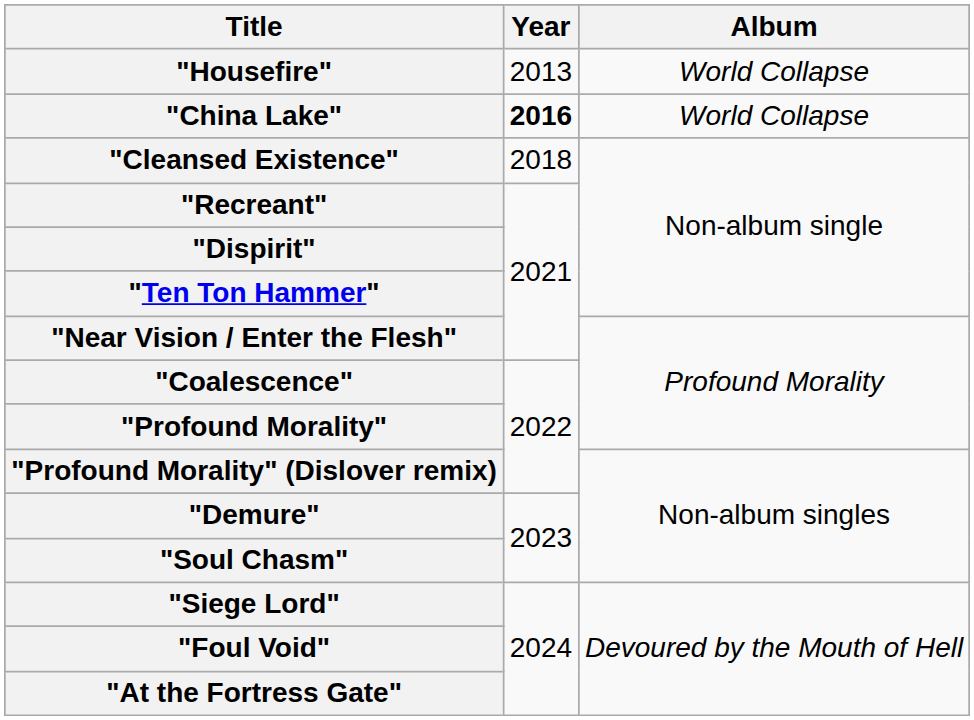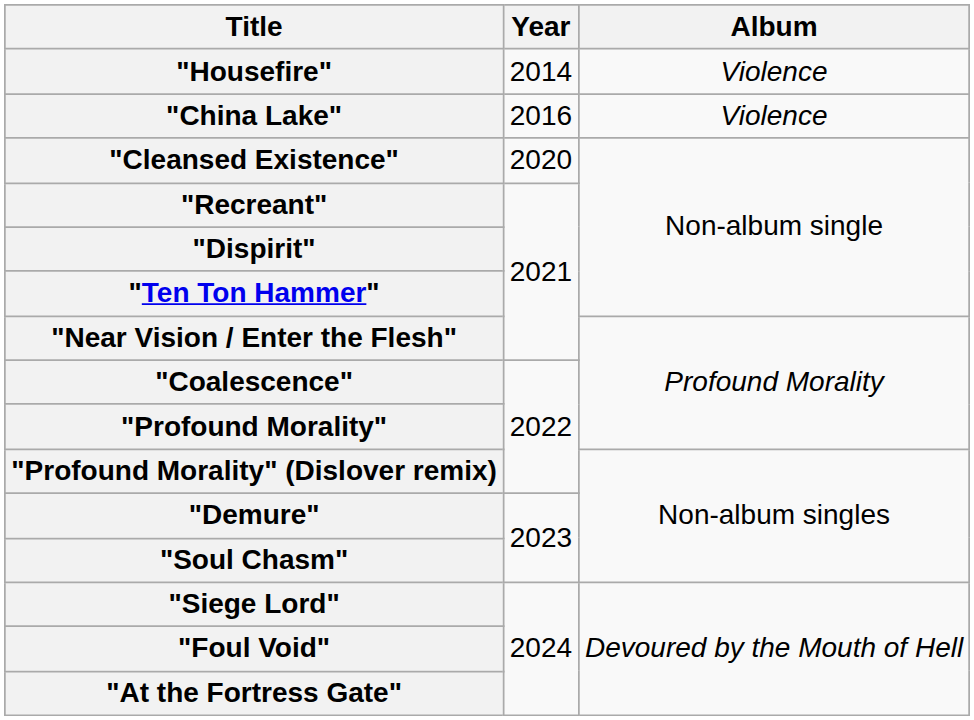 <table class="wikitable plainrowheaders" style="text-align:center;">
 <tr>
 <th scope="col">Title</th>
 <th scope="col">Year</th>
 <th scope="col">Album</th>
 </tr>
 <tr>
 <th scope="row">"Housefire"</th>
-<td>2013</td>
-<td><em>World Collapse</em></td>
+<td>2014</td>
+<td><em>Violence</em></td>
 </tr>
 <tr>
 <th scope="row">"China Lake"</th>
-<td><strong>2016</strong></td>
-<td><em>World Collapse</em></td>
+<td>2016</td>
+<td><em>Violence</em></td>
 </tr>
 <tr>
 <th scope="row">"Cleansed Existence"</th>
-<td>2018</td>
+<td>2020</td>
 <td rowspan="4">Non-album single</td>
 </tr>
 <tr>
 <th scope="row">"Recreant"</th>
 <td rowspan="4">2021</td>
 </tr>
 <tr>
 <th scope="row">"Dispirit"</th>
 </tr>
 <tr>
 <th scope="row">"<a href='#'>Ten Ton Hammer</a>"</th>
 </tr>
 <tr>
 <th scope="row">"Near Vision / Enter the Flesh"</th>
 <td rowspan="3"><em>Profound Morality</em></td>
 </tr>
 <tr>
 <th scope="row">"Coalescence"</th>
 <td rowspan="3">2022</td>
 </tr>
 <tr>
 <th scope="row">"Profound Morality"</th>
 </tr>
 <tr>
 <th scope="row">"Profound Morality" (Dislover remix)</th>
 <td rowspan="3">Non-album singles</td>
 </tr>
 <tr>
 <th scope="row">"Demure"</th>
 <td rowspan="2">2023</td>
 </tr>
 <tr>
 <th scope="row">"Soul Chasm"</th>
 </tr>
 <tr>
 <th scope="row">"Siege Lord"</th>
 <td rowspan="3">2024</td>
 <td rowspan="3"><em>Devoured by the Mouth of Hell</em></td>
 </tr>
 <tr>
 <th scope="row">"Foul Void"</th>
 </tr>
 <tr>
 <th scope="row">"At the Fortress Gate"</th>
 </tr>
 </table>
